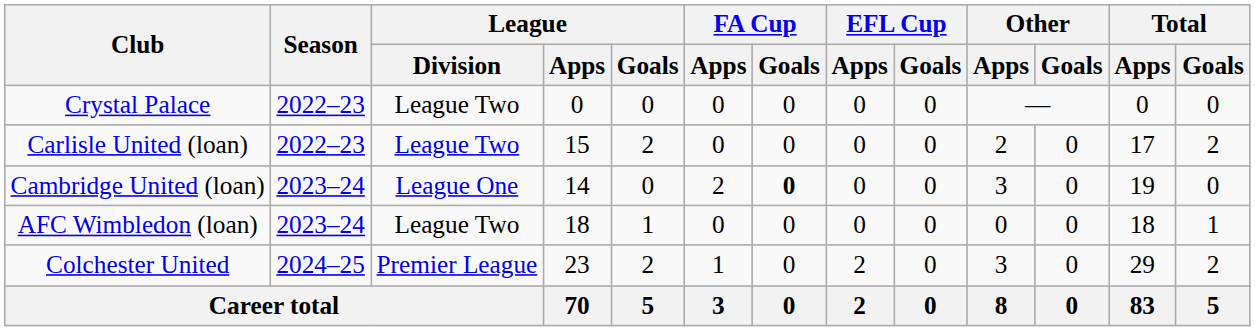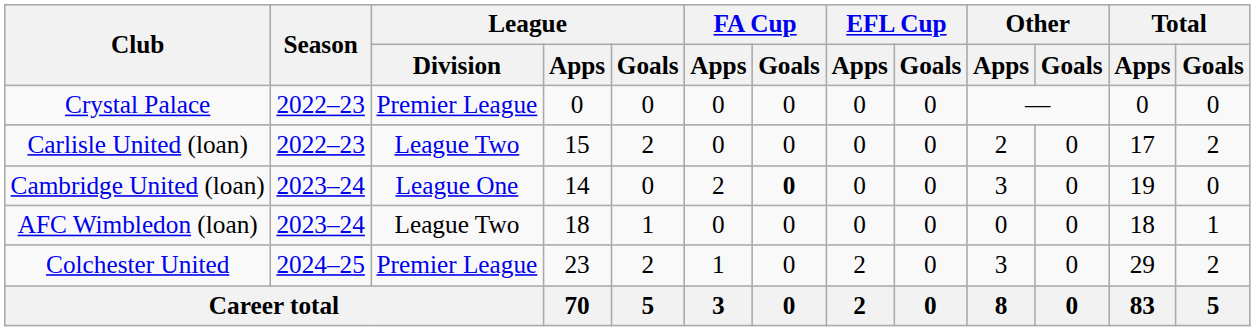 <table class=wikitable style=text-align:center>
 <tr>
 <th rowspan=2>Club</th>
 <th rowspan=2>Season</th>
 <th colspan=3>League</th>
 <th colspan=2><a href='#'>FA Cup</a></th>
 <th colspan=2><a href='#'>EFL Cup</a></th>
 <th colspan=2>Other</th>
 <th colspan=2>Total</th>
 </tr>
 <tr>
 <th>Division</th>
 <th>Apps</th>
 <th>Goals</th>
 <th>Apps</th>
 <th>Goals</th>
 <th>Apps</th>
 <th>Goals</th>
 <th>Apps</th>
 <th>Goals</th>
 <th>Apps</th>
 <th>Goals</th>
 </tr>
 <tr>
 <td><a href='#'>Crystal Palace</a></td>
 <td><a href='#'>2022–23</a></td>
-<td>League Two</td>
+<td><a href='#'>Premier League</a></td>
 <td>0</td>
 <td>0</td>
 <td>0</td>
 <td>0</td>
 <td>0</td>
 <td>0</td>
 <td colspan="2">—</td>
 <td>0</td>
 <td>0</td>
 </tr>
 <tr>
 <td><a href='#'>Carlisle United</a> (loan)</td>
 <td><a href='#'>2022–23</a></td>
 <td><a href='#'>League Two</a></td>
 <td>15</td>
 <td>2</td>
 <td>0</td>
 <td>0</td>
 <td>0</td>
 <td>0</td>
 <td>2</td>
 <td>0</td>
 <td>17</td>
 <td>2</td>
 </tr>
 <tr>
 <td><a href='#'>Cambridge United</a> (loan)</td>
 <td><a href='#'>2023–24</a></td>
 <td><a href='#'>League One</a></td>
 <td>14</td>
 <td>0</td>
 <td>2</td>
 <td><strong>0</strong></td>
 <td>0</td>
 <td>0</td>
 <td>3</td>
 <td>0</td>
 <td>19</td>
 <td>0</td>
 </tr>
 <tr>
 <td><a href='#'>AFC Wimbledon</a> (loan)</td>
 <td><a href='#'>2023–24</a></td>
 <td>League Two</td>
 <td>18</td>
 <td>1</td>
 <td>0</td>
 <td>0</td>
 <td>0</td>
 <td>0</td>
 <td>0</td>
 <td>0</td>
 <td>18</td>
 <td>1</td>
 </tr>
 <tr>
 <td><a href='#'>Colchester United</a></td>
 <td><a href='#'>2024–25</a></td>
 <td><a href='#'>Premier League</a></td>
 <td>23</td>
 <td>2</td>
 <td>1</td>
 <td>0</td>
 <td>2</td>
 <td>0</td>
 <td>3</td>
 <td>0</td>
 <td>29</td>
 <td>2</td>
 </tr>
 <tr>
 <th colspan=3>Career total</th>
 <th>70</th>
 <th>5</th>
 <th>3</th>
 <th>0</th>
 <th>2</th>
 <th>0</th>
 <th>8</th>
 <th>0</th>
 <th>83</th>
 <th>5</th>
 </tr>
 </table>
